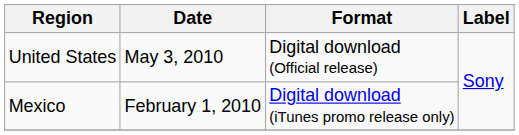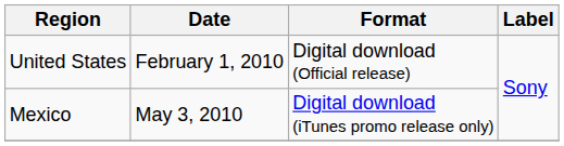 <table class="wikitable">
 <tr>
 <th>Region</th>
 <th>Date</th>
 <th>Format</th>
 <th>Label</th>
 </tr>
 <tr>
 <td>United States</td>
-<td>May 3, 2010</td>
+<td>February 1, 2010</td>
 <td>Digital download<br><small>(Official release)</small></td>
 <td rowspan="2"><a href='#'>Sony</a></td>
 </tr>
 <tr>
 <td>Mexico</td>
-<td>February 1, 2010</td>
+<td>May 3, 2010</td>
 <td><a href='#'>Digital download</a><br><small>(iTunes promo release only)</small></td>
 </tr>
 <tr>
 </tr>
 </table>
